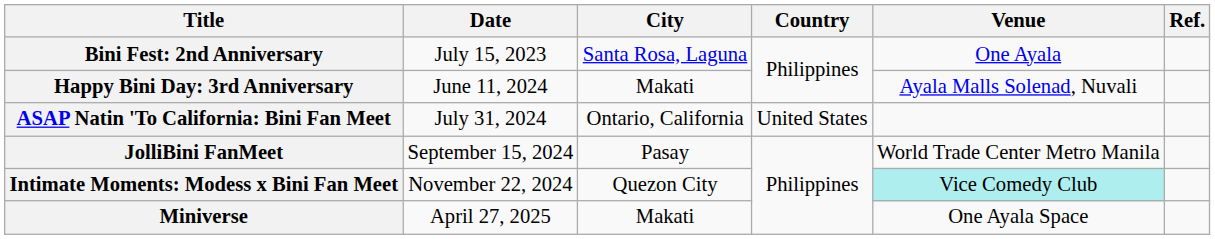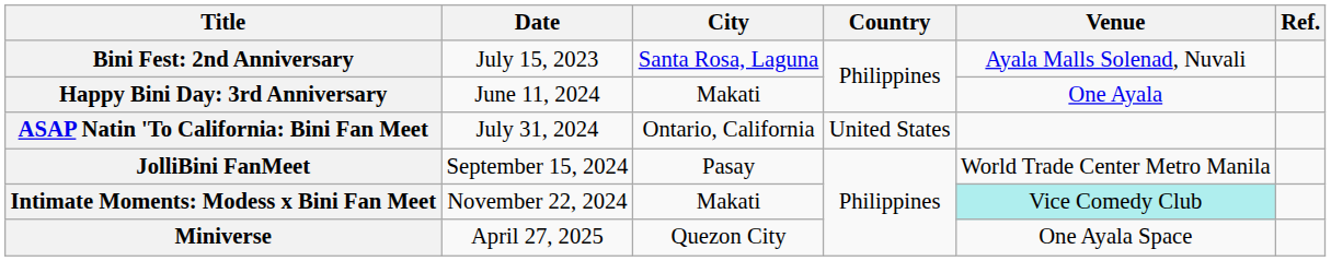 <table class="wikitable plainrowheaders" style="text-align: center;">
 <tr>
 <th>Title</th>
 <th class="unsortable" scope="col">Date</th>
 <th>City</th>
 <th>Country</th>
 <th>Venue</th>
 <th>Ref.</th>
 </tr>
 <tr>
 <th scope="row">Bini Fest: 2nd Anniversary</th>
 <td>July 15, 2023</td>
 <td><a href='#'>Santa Rosa, Laguna</a></td>
 <td rowspan="2">Philippines</td>
-<td><a href='#'>One Ayala</a></td>
+<td><a href='#'>Ayala Malls Solenad</a>, Nuvali</td>
 <td></td>
 </tr>
 <tr>
 <th scope="row">Happy Bini Day: 3rd Anniversary</th>
 <td scope="row">June 11, 2024</td>
 <td>Makati</td>
-<td><a href='#'>Ayala Malls Solenad</a>, Nuvali</td>
+<td><a href='#'>One Ayala</a></td>
 <td></td>
 </tr>
 <tr>
 <th scope="row"><a href='#'>ASAP</a> Natin 'To California: Bini Fan Meet</th>
 <td>July 31, 2024</td>
 <td>Ontario, California</td>
 <td>United States</td>
 <td></td>
 <td></td>
 </tr>
 <tr>
 <th scope="row">JolliBini FanMeet</th>
 <td>September 15, 2024</td>
 <td>Pasay</td>
 <td rowspan="3">Philippines</td>
 <td>World Trade Center Metro Manila</td>
 <td></td>
 </tr>
 <tr>
 <th scope="row">Intimate Moments: Modess x Bini Fan Meet</th>
 <td>November 22, 2024</td>
-<td>Quezon City</td>
+<td>Makati</td>
 <td style="background: paleturquoise;">Vice Comedy Club</td>
 <td></td>
 </tr>
 <tr>
 <th scope="row">Miniverse</th>
 <td>April 27, 2025</td>
-<td>Makati</td>
+<td>Quezon City</td>
 <td>One Ayala Space</td>
 <td></td>
 </tr>
 </table>
